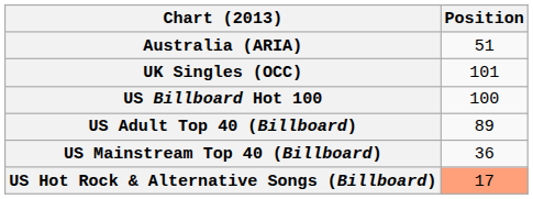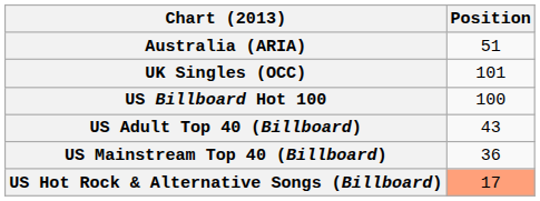 <table class="wikitable sortable plainrowheaders" style="text-align:center">
 <tr>
 <th scope="col">Chart (2013)</th>
 <th scope="col">Position</th>
 </tr>
 <tr>
 <th scope="row">Australia (ARIA)</th>
 <td>51</td>
 </tr>
 <tr>
 <th scope="row">UK Singles (OCC)</th>
 <td>101</td>
 </tr>
 <tr>
 <th scope="row">US <em>Billboard</em> Hot 100</th>
 <td>100</td>
 </tr>
 <tr>
 <th scope="row">US Adult Top 40 (<em>Billboard</em>)</th>
-<td>89</td>
+<td>43</td>
 </tr>
 <tr>
 <th scope="row">US Mainstream Top 40 (<em>Billboard</em>)</th>
 <td>36</td>
 </tr>
 <tr>
 <th scope="row">US Hot Rock & Alternative Songs (<em>Billboard</em>)</th>
 <td style="background: lightsalmon;">17</td>
 </tr>
 </table>
